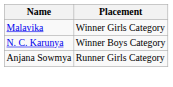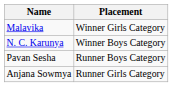 <table class="wikitable sortable">
 <tr>
 <th>Name</th>
 <th>Placement</th>
 </tr>
 <tr>
 <td><a href='#'>Malavika</a></td>
 <td>Winner Girls Category</td>
 </tr>
 <tr>
 <td><a href='#'>N. C. Karunya</a></td>
 <td>Winner Boys Category</td>
 </tr>
 <tr>
+<td>Pavan Sesha</td>
+<td>Runner Boys Category</td>
+</tr>
+<tr>
 <td>Anjana Sowmya</td>
 <td>Runner Girls Category</td>
 </tr>
 </table>
